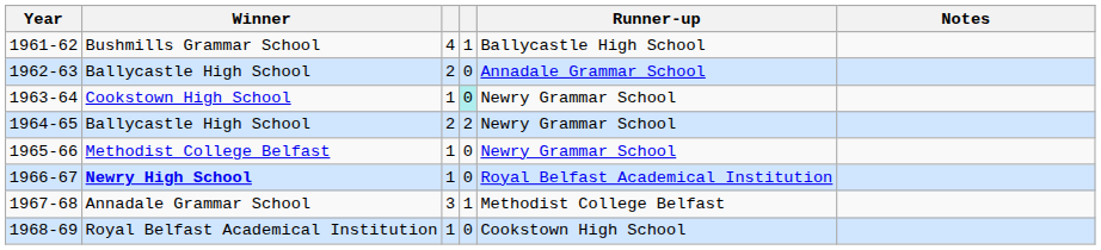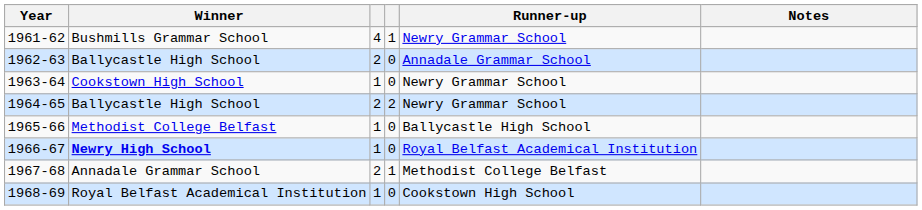 <table class="wikitable">
 <tr style="background:silver;">
 <th>Year</th>
 <th>Winner</th>
 <th></th>
 <th></th>
 <th>Runner-up</th>
 <th width="200">Notes</th>
 </tr>
 <tr>
 <td align="center">1961-62</td>
 <td>Bushmills Grammar School</td>
 <td align="center">4</td>
 <td align="center">1</td>
-<td>Ballycastle High School</td>
+<td><a href='#'>Newry Grammar School</a></td>
 <td></td>
 </tr>
 <tr style="background: #D0E6FF;">
 <td align="center">1962-63</td>
 <td>Ballycastle High School</td>
 <td align="center">2</td>
 <td align="center">0</td>
 <td><a href='#'>Annadale Grammar School</a></td>
 <td></td>
 </tr>
 <tr>
 <td align="center">1963-64</td>
 <td><a href='#'>Cookstown High School</a></td>
 <td align="center">1</td>
-<td align="center" style="background: paleturquoise;">0</td>
+<td align="center">0</td>
 <td>Newry Grammar School</td>
 <td></td>
 </tr>
 <tr style="background: #D0E6FF;">
 <td align="center">1964-65</td>
 <td>Ballycastle High School</td>
 <td align="center">2</td>
 <td align="center">2</td>
 <td>Newry Grammar School</td>
 <td></td>
 </tr>
 <tr>
 <td align="center">1965-66</td>
 <td><a href='#'>Methodist College Belfast</a></td>
 <td align="center">1</td>
 <td align="center">0</td>
-<td><a href='#'>Newry Grammar School</a></td>
+<td>Ballycastle High School</td>
 <td></td>
 </tr>
 <tr style="background: #D0E6FF;">
 <td align="center">1966-67</td>
 <td><strong><a href='#'>Newry High School</a></strong></td>
 <td align="center">1</td>
 <td align="center">0</td>
 <td><a href='#'>Royal Belfast Academical Institution</a></td>
 <td></td>
 </tr>
 <tr>
 <td align="center">1967-68</td>
 <td>Annadale Grammar School</td>
-<td align="center">3</td>
+<td align="center">2</td>
 <td align="center">1</td>
 <td>Methodist College Belfast</td>
 <td></td>
 </tr>
 <tr style="background: #D0E6FF;">
 <td align="center">1968-69</td>
 <td>Royal Belfast Academical Institution</td>
 <td align="center">1</td>
 <td align="center">0</td>
 <td>Cookstown High School</td>
 <td></td>
 </tr>
 </table>
